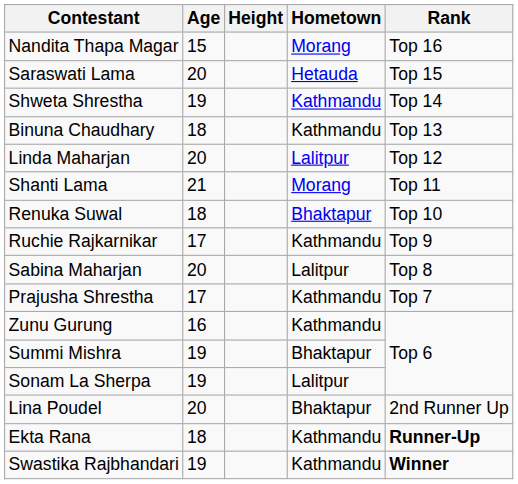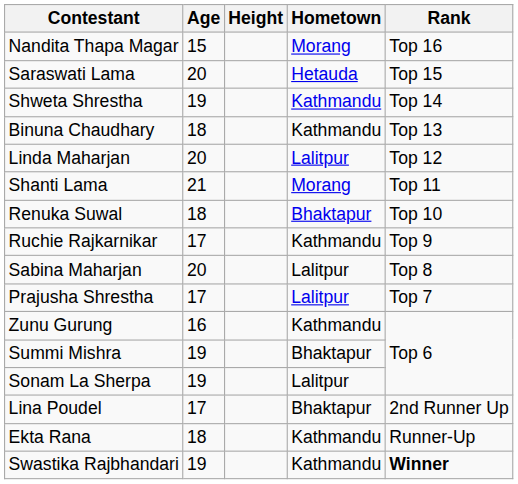 <table class="wikitable sortable">
 <tr>
 <th>Contestant</th>
 <th>Age</th>
 <th>Height</th>
 <th>Hometown</th>
 <th>Rank</th>
 </tr>
 <tr>
 <td>Nandita Thapa Magar</td>
 <td>15</td>
 <td></td>
 <td><a href='#'>Morang</a></td>
 <td>Top 16</td>
 </tr>
 <tr>
 <td>Saraswati Lama</td>
 <td>20</td>
 <td></td>
 <td><a href='#'>Hetauda</a></td>
 <td>Top 15</td>
 </tr>
 <tr>
 <td>Shweta Shrestha</td>
 <td>19</td>
 <td></td>
 <td><a href='#'>Kathmandu</a></td>
 <td>Top 14</td>
 </tr>
 <tr>
 <td>Binuna Chaudhary</td>
 <td>18</td>
 <td></td>
 <td>Kathmandu</td>
 <td>Top 13</td>
 </tr>
 <tr>
 <td>Linda Maharjan</td>
 <td>20</td>
 <td></td>
 <td><a href='#'>Lalitpur</a></td>
 <td>Top 12</td>
 </tr>
 <tr>
 <td>Shanti Lama</td>
 <td>21</td>
 <td></td>
 <td><a href='#'>Morang</a></td>
 <td>Top 11</td>
 </tr>
 <tr>
 <td>Renuka Suwal</td>
 <td>18</td>
 <td></td>
 <td><a href='#'>Bhaktapur</a></td>
 <td>Top 10</td>
 </tr>
 <tr>
 <td>Ruchie Rajkarnikar</td>
 <td>17</td>
 <td></td>
 <td>Kathmandu</td>
 <td>Top 9</td>
 </tr>
 <tr>
 <td>Sabina Maharjan</td>
 <td>20</td>
 <td></td>
 <td>Lalitpur</td>
 <td>Top 8</td>
 </tr>
 <tr>
 <td>Prajusha Shrestha</td>
 <td>17</td>
 <td></td>
-<td>Kathmandu</td>
+<td><a href='#'>Lalitpur</a></td>
 <td>Top 7</td>
 </tr>
 <tr>
 <td>Zunu Gurung</td>
 <td>16</td>
 <td></td>
 <td>Kathmandu</td>
 <td rowspan=3>Top 6</td>
 </tr>
 <tr>
 <td>Summi Mishra</td>
 <td>19</td>
 <td></td>
 <td>Bhaktapur</td>
 </tr>
 <tr>
 <td>Sonam La Sherpa</td>
 <td>19</td>
 <td></td>
 <td>Lalitpur</td>
 </tr>
 <tr>
 <td>Lina Poudel</td>
-<td>20</td>
+<td>17</td>
 <td></td>
 <td>Bhaktapur</td>
 <td>2nd Runner Up</td>
 </tr>
 <tr>
 <td>Ekta Rana</td>
 <td>18</td>
 <td></td>
 <td>Kathmandu</td>
-<td><strong>Runner-Up</strong></td>
+<td>Runner-Up</td>
 </tr>
 <tr>
 <td>Swastika Rajbhandari</td>
 <td>19</td>
 <td></td>
 <td>Kathmandu</td>
 <td><strong>Winner</strong></td>
 </tr>
 </table>
